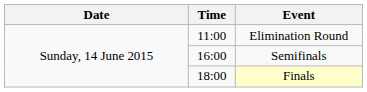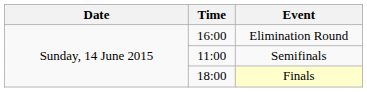 <table class = "wikitable" style="text-align:center;">
 <tr>
 <th width=220>Date</th>
 <th width=50>Time</th>
 <th width=150>Event</th>
 </tr>
 <tr>
 <td rowspan=3>Sunday, 14 June 2015</td>
-<td>11:00</td>
+<td>16:00</td>
 <td>Elimination Round</td>
 </tr>
 <tr>
-<td>16:00</td>
+<td>11:00</td>
 <td>Semifinals</td>
 </tr>
 <tr>
 <td>18:00</td>
 <td bgcolor=ffffcc>Finals</td>
 </tr>
 </table>
